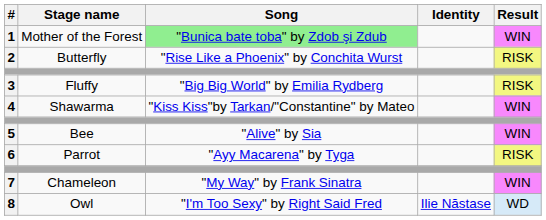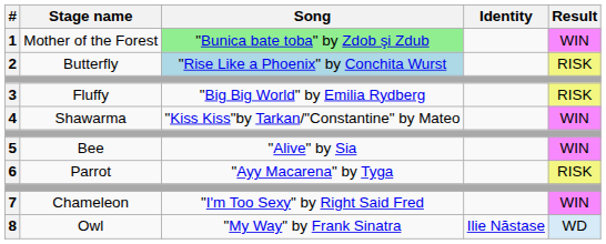 <table class="wikitable plainrowheaders" style="text-align: center;">
 <tr>
 <th>#</th>
 <th>Stage name</th>
 <th>Song</th>
 <th>Identity</th>
 <th>Result</th>
 </tr>
 <tr>
 <th>1</th>
 <td>Mother of the Forest</td>
 <td style="background: lightgreen;">"<a href='#'>Bunica bate toba</a>" by <a href='#'>Zdob şi Zdub</a></td>
 <td></td>
 <td bgcolor=#F888FD>WIN</td>
 </tr>
 <tr>
 <th>2</th>
 <td>Butterfly</td>
-<td>"<a href='#'>Rise Like a Phoenix</a>" by <a href='#'>Conchita Wurst</a></td>
+<td style="background: lightblue;">"<a href='#'>Rise Like a Phoenix</a>" by <a href='#'>Conchita Wurst</a></td>
 <td></td>
 <td bgcolor="#F3F781">RISK</td>
 </tr>
 <tr>
 <td colspan="5" style="background:darkgray"></td>
 </tr>
 <tr>
 <th>3</th>
 <td>Fluffy</td>
 <td>"<a href='#'>Big Big World</a>" by <a href='#'>Emilia Rydberg</a></td>
 <td></td>
 <td bgcolor="#F3F781">RISK</td>
 </tr>
 <tr>
 <th>4</th>
 <td>Shawarma</td>
 <td>"<a href='#'>Kiss Kiss</a>"by <a href='#'>Tarkan</a>/"Constantine" by Mateo</td>
 <td></td>
 <td bgcolor=#F888FD>WIN</td>
 </tr>
 <tr>
 <td colspan="5" style="background:darkgray"></td>
 </tr>
 <tr>
 <th>5</th>
 <td>Bee</td>
 <td>"<a href='#'>Alive</a>" by <a href='#'>Sia</a></td>
 <td></td>
 <td bgcolor=#F888FD>WIN</td>
 </tr>
 <tr>
 <th>6</th>
 <td>Parrot</td>
 <td>"<a href='#'>Ayy Macarena</a>" by <a href='#'>Tyga</a></td>
 <td></td>
 <td bgcolor="#F3F781">RISK</td>
 </tr>
 <tr>
 <td colspan="5" style="background:darkgray"></td>
 </tr>
 <tr>
 <th>7</th>
 <td>Chameleon</td>
-<td>"<a href='#'>My Way</a>" by <a href='#'>Frank Sinatra</a></td>
+<td>"<a href='#'>I'm Too Sexy</a>" by <a href='#'>Right Said Fred</a></td>
 <td></td>
 <td bgcolor=#F888FD>WIN</td>
 </tr>
 <tr>
 <th>8</th>
 <td>Owl</td>
-<td>"<a href='#'>I'm Too Sexy</a>" by <a href='#'>Right Said Fred</a></td>
+<td>"<a href='#'>My Way</a>" by <a href='#'>Frank Sinatra</a></td>
 <td><a href='#'>Ilie Năstase</a></td>
 <td bgcolor="#D6EAF8">WD</td>
 </tr>
 </table>
